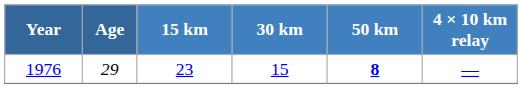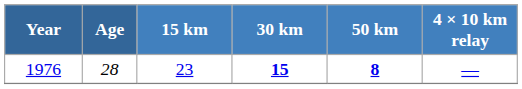 <table class="wikitable" style="font-size:95%; text-align:center; border:grey solid 1px; border-collapse:collapse; background:#ffffff;">
 <tr>
 <th style="background-color:#369; color:white; width:60px;"> Year </th>
 <th style="background-color:#369; color:white; width:40px;"> Age </th>
 <th style="background-color:#4180be; color:white; width:75px;"> 15 km </th>
 <th style="background-color:#4180be; color:white; width:75px;"> 30 km </th>
 <th style="background-color:#4180be; color:white; width:75px;"> 50 km </th>
 <th style="background-color:#4180be; color:white; width:75px;"> 4 × 10 km <br> relay </th>
 </tr>
 <tr>
 <td><a href='#'>1976</a></td>
-<td><em>29</em></td>
+<td><em>28</em></td>
 <td><a href='#'>23</a></td>
-<td><a href='#'>15</a></td>
+<td><strong><a href='#'>15</a></strong></td>
 <td><strong><a href='#'>8</a></strong></td>
 <td><a href='#'>—</a></td>
 </tr>
 <tr>
 </tr>
 </table>
